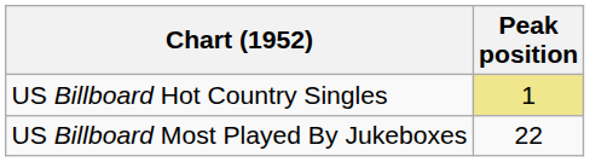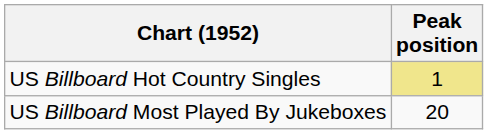 <table class="wikitable sortable">
 <tr>
 <th align="left">Chart (1952)</th>
 <th style="text-align:center;">Peak<br>position</th>
 </tr>
 <tr>
 <td align="left">US <em>Billboard</em> Hot Country Singles</td>
 <td style="background: khaki; text-align:center;">1</td>
 </tr>
 <tr>
 <td align="left">US <em>Billboard</em> Most Played By Jukeboxes</td>
-<td style="text-align:center;">22</td>
+<td style="text-align:center;">20</td>
 </tr>
 </table>
